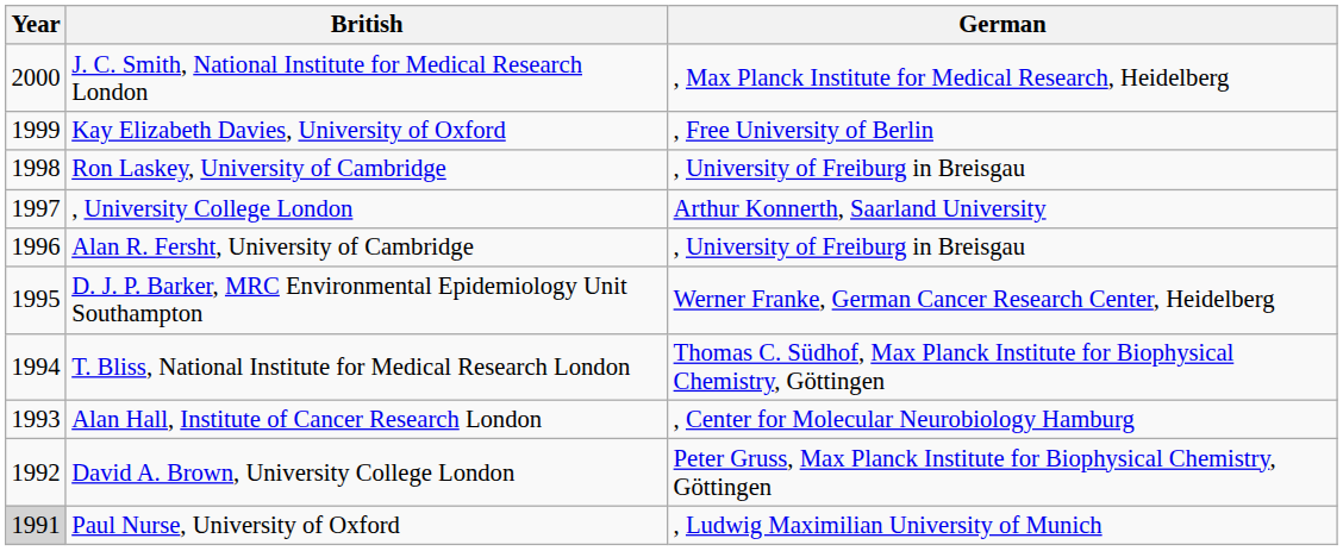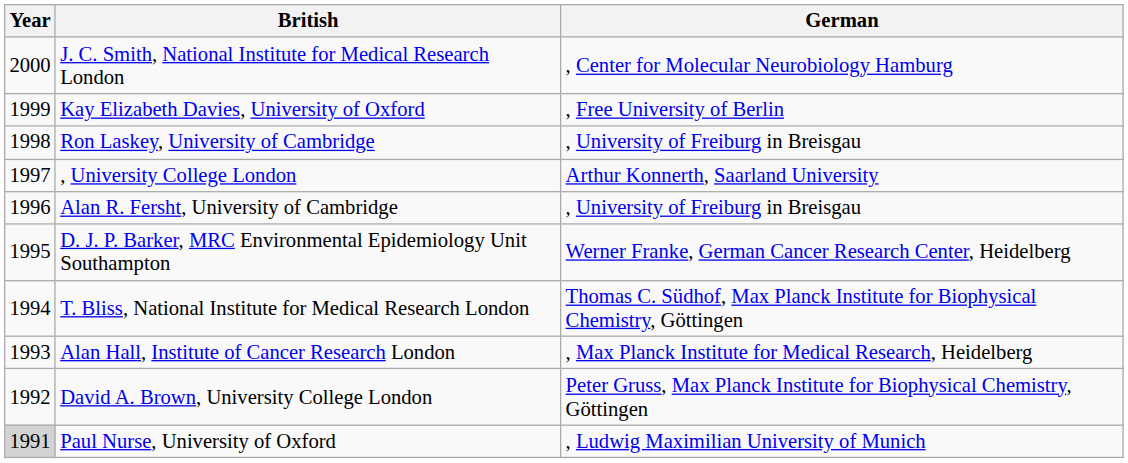 <table class="wikitable">
 <tr>
 <th>Year</th>
 <th>British</th>
 <th>German</th>
 </tr>
 <tr>
 <td>2000</td>
 <td><a href='#'>J. C. Smith</a>, <a href='#'>National Institute for Medical Research</a> London</td>
-<td>, <a href='#'>Max Planck Institute for Medical Research</a>, Heidelberg</td>
+<td>, <a href='#'>Center for Molecular Neurobiology Hamburg</a></td>
 </tr>
 <tr>
 <td>1999</td>
 <td><a href='#'>Kay Elizabeth Davies</a>, <a href='#'>University of Oxford</a></td>
 <td>, <a href='#'>Free University of Berlin</a></td>
 </tr>
 <tr>
 <td>1998</td>
 <td><a href='#'>Ron Laskey</a>, <a href='#'>University of Cambridge</a></td>
 <td>, <a href='#'>University of Freiburg</a> in Breisgau</td>
 </tr>
 <tr>
 <td>1997</td>
 <td>, <a href='#'>University College London</a></td>
 <td><a href='#'>Arthur Konnerth</a>, <a href='#'>Saarland University</a></td>
 </tr>
 <tr>
 <td>1996</td>
 <td><a href='#'>Alan R. Fersht</a>, University of Cambridge</td>
 <td>, <a href='#'>University of Freiburg</a> in Breisgau</td>
 </tr>
 <tr>
 <td>1995</td>
 <td><a href='#'>D. J. P. Barker</a>, <a href='#'>MRC</a> Environmental Epidemiology Unit Southampton</td>
 <td><a href='#'>Werner Franke</a>, <a href='#'>German Cancer Research Center</a>, Heidelberg</td>
 </tr>
 <tr>
 <td>1994</td>
 <td><a href='#'>T. Bliss</a>, National Institute for Medical Research London</td>
 <td><a href='#'>Thomas C. Südhof</a>, <a href='#'>Max Planck Institute for Biophysical Chemistry</a>, Göttingen</td>
 </tr>
 <tr>
 <td>1993</td>
 <td><a href='#'>Alan Hall</a>, <a href='#'>Institute of Cancer Research</a> London</td>
-<td>, <a href='#'>Center for Molecular Neurobiology Hamburg</a></td>
+<td>, <a href='#'>Max Planck Institute for Medical Research</a>, Heidelberg</td>
 </tr>
 <tr>
 <td>1992</td>
 <td><a href='#'>David A. Brown</a>, University College London</td>
 <td><a href='#'>Peter Gruss</a>, <a href='#'>Max Planck Institute for Biophysical Chemistry</a>, Göttingen</td>
 </tr>
 <tr>
 <td style="background: lightgrey;">1991</td>
 <td><a href='#'>Paul Nurse</a>, University of Oxford</td>
 <td>, <a href='#'>Ludwig Maximilian University of Munich</a></td>
 </tr>
 </table>
